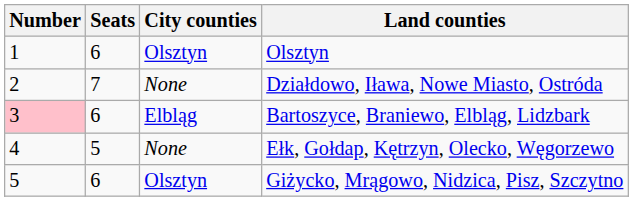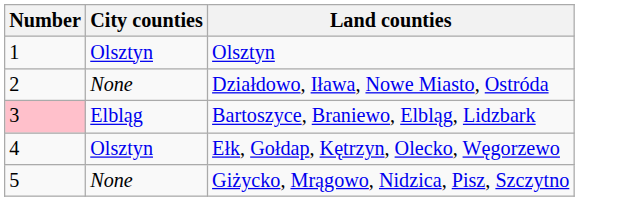 <table class=wikitable>
 <tr>
 <th>Number</th>
-<th>Seats</th>
 <th>City counties</th>
 <th>Land counties</th>
 </tr>
 <tr>
 <td>1</td>
-<td>6</td>
 <td><a href='#'>Olsztyn</a></td>
 <td><a href='#'>Olsztyn</a></td>
 </tr>
 <tr>
 <td>2</td>
-<td>7</td>
 <td><em>None</em></td>
 <td><a href='#'>Działdowo</a>, <a href='#'>Iława</a>, <a href='#'>Nowe Miasto</a>, <a href='#'>Ostróda</a></td>
 </tr>
 <tr>
 <td style="background: pink;">3</td>
-<td>6</td>
 <td><a href='#'>Elbląg</a></td>
 <td><a href='#'>Bartoszyce</a>, <a href='#'>Braniewo</a>, <a href='#'>Elbląg</a>, <a href='#'>Lidzbark</a></td>
 </tr>
 <tr>
 <td>4</td>
-<td>5</td>
-<td><em>None</em></td>
+<td><a href='#'>Olsztyn</a></td>
 <td><a href='#'>Ełk</a>, <a href='#'>Gołdap</a>, <a href='#'>Kętrzyn</a>, <a href='#'>Olecko</a>, <a href='#'>Węgorzewo</a></td>
 </tr>
 <tr>
 <td>5</td>
-<td>6</td>
-<td><a href='#'>Olsztyn</a></td>
+<td><em>None</em></td>
 <td><a href='#'>Giżycko</a>, <a href='#'>Mrągowo</a>, <a href='#'>Nidzica</a>, <a href='#'>Pisz</a>, <a href='#'>Szczytno</a></td>
 </tr>
 </table>
